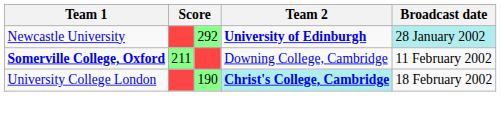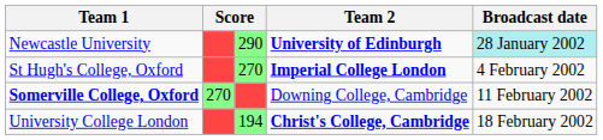 <table class="wikitable" border="1">
 <tr>
 <th>Team 1</th>
 <th colspan=2>Score</th>
 <th>Team 2</th>
 <th>Broadcast date</th>
 </tr>
 <tr>
 <td><a href='#'>Newcastle University</a></td>
 <td style="background:#ff4444"></td>
-<td style="background:#88ff88">292</td>
+<td style="background:#88ff88">290</td>
 <td><strong><a href='#'>University of Edinburgh</a></strong></td>
 <td style="background: paleturquoise;">28 January 2002</td>
 </tr>
 <tr>
+<td><a href='#'>St Hugh's College, Oxford</a></td>
+<td style="background:#ff4444"></td>
+<td style="background:#88ff88">270</td>
+<td><strong><a href='#'>Imperial College London</a></strong></td>
+<td>4 February 2002</td>
+</tr>
+<tr>
 <td><strong><a href='#'>Somerville College, Oxford</a></strong></td>
-<td style="background:#88ff88">211</td>
+<td style="background:#88ff88">270</td>
 <td style="background:#ff4444"></td>
 <td><a href='#'>Downing College, Cambridge</a></td>
 <td>11 February 2002</td>
 </tr>
 <tr>
 <td><a href='#'>University College London</a></td>
 <td style="background:#ff4444"></td>
-<td style="background:#88ff88">190</td>
-<td style="background: paleturquoise;"><strong><a href='#'>Christ's College, Cambridge</a></strong></td>
+<td style="background:#88ff88">194</td>
+<td><strong><a href='#'>Christ's College, Cambridge</a></strong></td>
 <td>18 February 2002</td>
 </tr>
 </table>
